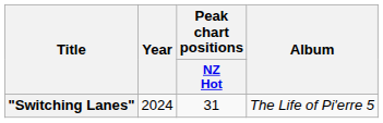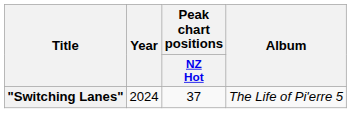 <table class="wikitable plainrowheaders" style="text-align:center;">
 <tr>
 <th rowspan="2">Title</th>
 <th rowspan="2">Year</th>
 <th>Peak chart positions</th>
 <th rowspan="2">Album</th>
 </tr>
 <tr>
 <th scope="col" style="width:3em;font-size:90%;"><a href='#'>NZ<br>Hot</a><br></th>
 </tr>
 <tr>
 <th scope="row">"Switching Lanes"<br></th>
 <td>2024</td>
-<td>31</td>
+<td>37</td>
 <td><em>The Life of Pi'erre 5</em></td>
 </tr>
 </table>
